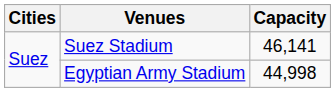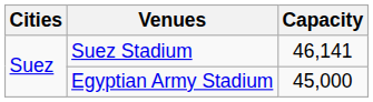 <table class="wikitable">
 <tr>
 <th>Cities</th>
 <th>Venues</th>
 <th>Capacity</th>
 </tr>
 <tr>
 <td rowspan=2><a href='#'>Suez</a></td>
 <td><a href='#'>Suez Stadium</a></td>
 <td align="center">46,141</td>
 </tr>
 <tr>
 <td><a href='#'>Egyptian Army Stadium</a></td>
-<td align="center">44,998</td>
+<td align="center">45,000</td>
 </tr>
 </table>
